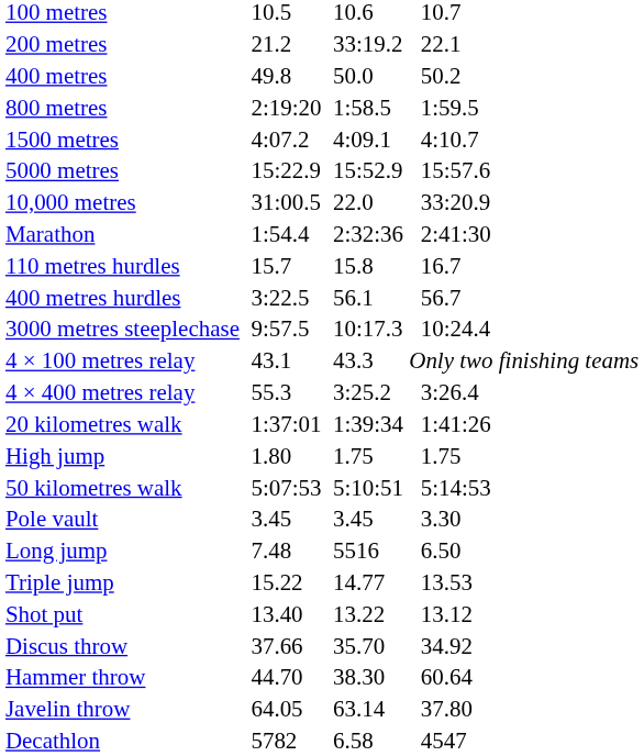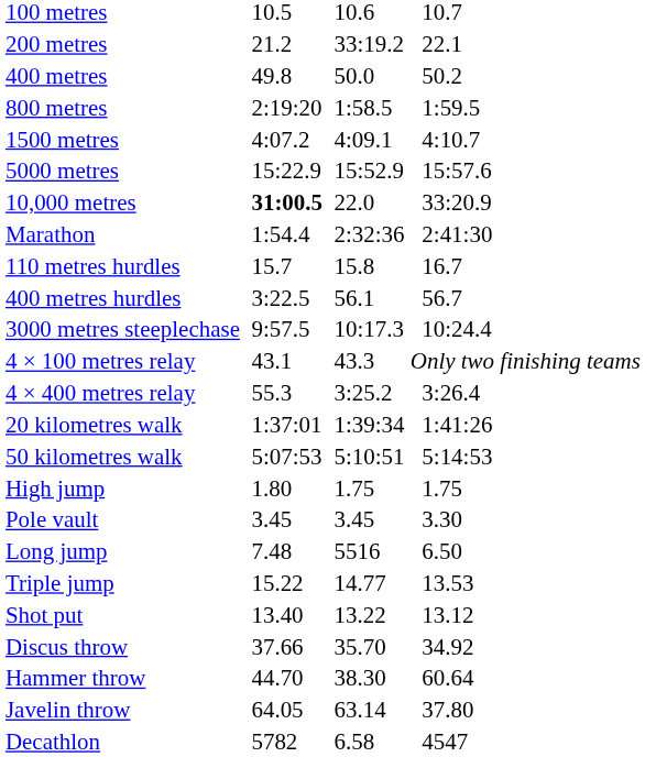 <table>
 <tr>
 <td><a href='#'>100 metres</a></td>
 <td align=left></td>
 <td>10.5</td>
 <td align=left></td>
 <td>10.6</td>
 <td align=left></td>
 <td>10.7</td>
 </tr>
 <tr>
 <td><a href='#'>200 metres</a></td>
 <td align=left></td>
 <td>21.2</td>
 <td align=left></td>
 <td>33:19.2</td>
 <td align=left></td>
 <td>22.1</td>
 </tr>
 <tr>
 <td><a href='#'>400 metres</a></td>
 <td align=left></td>
 <td>49.8</td>
 <td align=left></td>
 <td>50.0</td>
 <td align=left></td>
 <td>50.2</td>
 </tr>
 <tr>
 <td><a href='#'>800 metres</a></td>
 <td align=left></td>
 <td>2:19:20</td>
 <td align=left></td>
 <td>1:58.5</td>
 <td align=left></td>
 <td>1:59.5</td>
 </tr>
 <tr>
 <td><a href='#'>1500 metres</a></td>
 <td align=left></td>
 <td>4:07.2</td>
 <td align=left></td>
 <td>4:09.1</td>
 <td align=left></td>
 <td>4:10.7</td>
 </tr>
 <tr>
 <td><a href='#'>5000 metres</a></td>
 <td align=left></td>
 <td>15:22.9</td>
 <td align=left></td>
 <td>15:52.9</td>
 <td align=left></td>
 <td>15:57.6</td>
 </tr>
 <tr>
 <td><a href='#'>10,000 metres</a></td>
 <td align=left></td>
-<td>31:00.5</td>
+<td><strong>31:00.5</strong></td>
 <td align=left></td>
 <td>22.0</td>
 <td align=left></td>
 <td>33:20.9</td>
 </tr>
 <tr>
 <td><a href='#'>Marathon</a></td>
 <td align=left></td>
 <td>1:54.4</td>
 <td align=left></td>
 <td>2:32:36</td>
 <td align=left></td>
 <td>2:41:30</td>
 </tr>
 <tr>
 <td><a href='#'>110 metres hurdles</a></td>
 <td align=left></td>
 <td>15.7</td>
 <td align=left></td>
 <td>15.8</td>
 <td align=left></td>
 <td>16.7</td>
 </tr>
 <tr>
 <td><a href='#'>400 metres hurdles</a></td>
 <td align=left></td>
 <td>3:22.5</td>
 <td align=left></td>
 <td>56.1</td>
 <td align=left></td>
 <td>56.7</td>
 </tr>
 <tr>
 <td><a href='#'>3000 metres steeplechase</a></td>
 <td align=left></td>
 <td>9:57.5</td>
 <td align=left></td>
 <td>10:17.3</td>
 <td align=left></td>
 <td>10:24.4</td>
 </tr>
 <tr>
 <td><a href='#'>4 × 100 metres relay</a></td>
 <td></td>
 <td>43.1</td>
 <td></td>
 <td>43.3</td>
 <td colspan=2><em>Only two finishing teams</em></td>
 </tr>
 <tr>
 <td><a href='#'>4 × 400 metres relay</a></td>
 <td></td>
 <td>55.3</td>
 <td></td>
 <td>3:25.2</td>
 <td></td>
 <td>3:26.4</td>
 </tr>
 <tr>
 <td><a href='#'>20 kilometres walk</a></td>
 <td align=left></td>
 <td>1:37:01</td>
 <td align=left></td>
 <td>1:39:34</td>
 <td align=left></td>
 <td>1:41:26</td>
 </tr>
 <tr>
+<td><a href='#'>50 kilometres walk</a></td>
+<td align=left></td>
+<td>5:07:53 </td>
+<td align=left></td>
+<td>5:10:51</td>
+<td align=left></td>
+<td>5:14:53</td>
+</tr>
+<tr>
 <td><a href='#'>High jump</a></td>
 <td align=left></td>
 <td>1.80</td>
 <td align=left></td>
 <td>1.75</td>
 <td align=left></td>
 <td>1.75</td>
-</tr>
-<tr>
-<td><a href='#'>50 kilometres walk</a></td>
-<td align=left></td>
-<td>5:07:53 </td>
-<td align=left></td>
-<td>5:10:51</td>
-<td align=left></td>
-<td>5:14:53</td>
 </tr>
 <tr>
 <td><a href='#'>Pole vault</a></td>
 <td align=left></td>
 <td>3.45</td>
 <td align=left></td>
 <td>3.45</td>
 <td align=left></td>
 <td>3.30</td>
 </tr>
 <tr>
 <td><a href='#'>Long jump</a></td>
 <td align=left></td>
 <td>7.48</td>
 <td align=left></td>
 <td>5516</td>
 <td align=left></td>
 <td>6.50</td>
 </tr>
 <tr>
 <td><a href='#'>Triple jump</a></td>
 <td align=left></td>
 <td>15.22</td>
 <td align=left></td>
 <td>14.77</td>
 <td align=left></td>
 <td>13.53</td>
 </tr>
 <tr>
 <td><a href='#'>Shot put</a></td>
 <td align=left></td>
 <td>13.40</td>
 <td align=left></td>
 <td>13.22</td>
 <td align=left></td>
 <td>13.12</td>
 </tr>
 <tr>
 <td><a href='#'>Discus throw</a></td>
 <td align=left></td>
 <td>37.66</td>
 <td align=left></td>
 <td>35.70</td>
 <td align=left></td>
 <td>34.92</td>
 </tr>
 <tr>
 <td><a href='#'>Hammer throw</a></td>
 <td align=left></td>
 <td>44.70</td>
 <td align=left></td>
 <td>38.30</td>
 <td align=left></td>
 <td>60.64</td>
 </tr>
 <tr>
 <td><a href='#'>Javelin throw</a></td>
 <td align=left></td>
 <td>64.05</td>
 <td align=left></td>
 <td>63.14</td>
 <td align=left></td>
 <td>37.80</td>
 </tr>
 <tr>
 <td><a href='#'>Decathlon</a></td>
 <td align=left></td>
 <td>5782</td>
 <td align=left></td>
 <td>6.58</td>
 <td align=left></td>
 <td>4547</td>
 </tr>
 </table>
